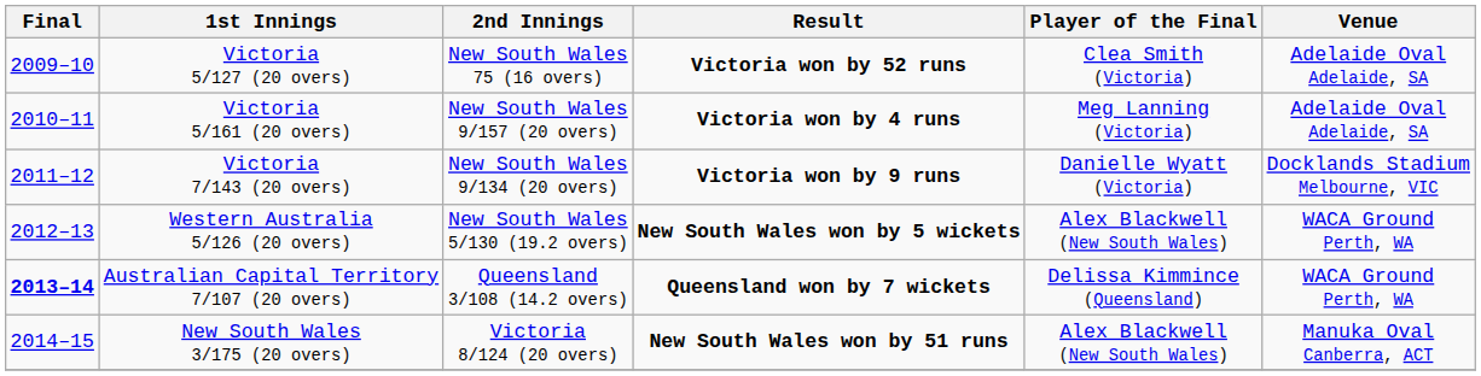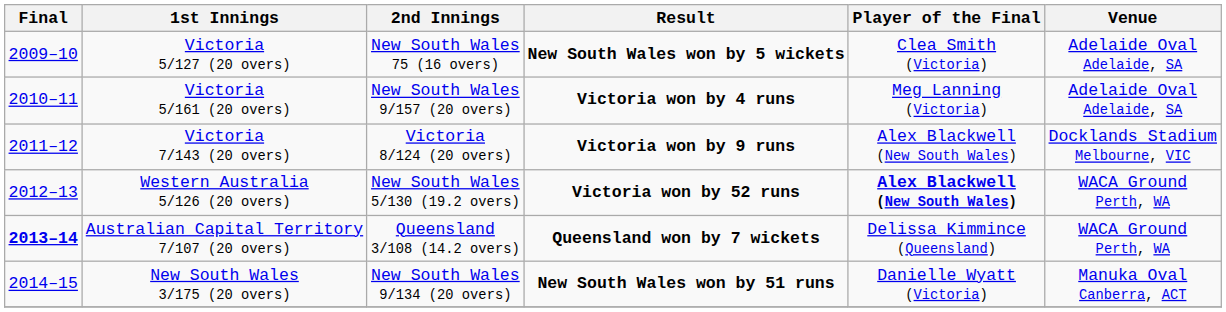 <table class="wikitable" style="font-size:100%;">
 <tr>
 <th>Final</th>
 <th>1st Innings</th>
 <th>2nd Innings</th>
 <th>Result</th>
 <th>Player of the Final</th>
 <th>Venue</th>
 </tr>
 <tr align=center>
 <td><a href='#'>2009–10</a></td>
 <td><a href='#'>Victoria</a><br><small>5/127 (20 overs)</small></td>
 <td><a href='#'>New South Wales</a><br><small>75 (16 overs)</small></td>
-<td><strong>Victoria won by 52 runs</strong><br><small></small></td>
+<td><strong>New South Wales won by 5 wickets</strong><br><small></small></td>
 <td><a href='#'>Clea Smith</a><br><small>(<a href='#'>Victoria</a>)</small></td>
 <td><a href='#'>Adelaide Oval</a><br><small><a href='#'>Adelaide</a>, <a href='#'>SA</a></small></td>
 </tr>
 <tr align=center>
 <td><a href='#'>2010–11</a></td>
 <td><a href='#'>Victoria</a><br><small>5/161 (20 overs)</small></td>
 <td><a href='#'>New South Wales</a><br><small>9/157 (20 overs)</small></td>
 <td><strong>Victoria won by 4 runs</strong><br><small></small></td>
 <td><a href='#'>Meg Lanning</a><br><small>(<a href='#'>Victoria</a>)</small></td>
 <td><a href='#'>Adelaide Oval</a><br><small><a href='#'>Adelaide</a>, <a href='#'>SA</a></small></td>
 </tr>
 <tr align=center>
 <td><a href='#'>2011–12</a></td>
 <td><a href='#'>Victoria</a><br><small>7/143 (20 overs)</small></td>
-<td><a href='#'>New South Wales</a><br><small>9/134 (20 overs)</small></td>
+<td><a href='#'>Victoria</a><br><small>8/124 (20 overs)</small></td>
 <td><strong>Victoria won by 9 runs</strong><br><small></small></td>
-<td><a href='#'>Danielle Wyatt</a><br><small>(<a href='#'>Victoria</a>)</small></td>
+<td><a href='#'>Alex Blackwell</a><br><small>(<a href='#'>New South Wales</a>)</small></td>
 <td><a href='#'>Docklands Stadium</a><br><small><a href='#'>Melbourne</a>, <a href='#'>VIC</a></small></td>
 </tr>
 <tr align=center>
 <td><a href='#'>2012–13</a></td>
 <td><a href='#'>Western Australia</a><br><small>5/126 (20 overs)</small></td>
 <td><a href='#'>New South Wales</a><br><small>5/130 (19.2 overs)</small></td>
-<td><strong>New South Wales won by 5 wickets</strong><br><small></small></td>
-<td><a href='#'>Alex Blackwell</a><br><small>(<a href='#'>New South Wales</a>)</small></td>
+<td><strong>Victoria won by 52 runs</strong><br><small></small></td>
+<td><strong><a href='#'>Alex Blackwell</a><br><small>(<a href='#'>New South Wales</a>)</small></strong></td>
 <td><a href='#'>WACA Ground</a><br><small><a href='#'>Perth</a>, <a href='#'>WA</a></small></td>
 </tr>
 <tr align=center>
 <td><strong><a href='#'>2013–14</a></strong></td>
 <td><a href='#'>Australian Capital Territory</a> <br><small>7/107 (20 overs)</small></td>
 <td><a href='#'>Queensland</a><br><small>3/108 (14.2 overs)</small></td>
 <td><strong>Queensland won by 7 wickets</strong><br><small></small></td>
 <td><a href='#'>Delissa Kimmince</a><br><small>(<a href='#'>Queensland</a>)</small></td>
 <td><a href='#'>WACA Ground</a><br><small><a href='#'>Perth</a>, <a href='#'>WA</a></small></td>
 </tr>
 <tr align=center>
 <td><a href='#'>2014–15</a></td>
 <td><a href='#'>New South Wales</a><br><small>3/175 (20 overs)</small></td>
-<td><a href='#'>Victoria</a><br><small>8/124 (20 overs)</small></td>
+<td><a href='#'>New South Wales</a><br><small>9/134 (20 overs)</small></td>
 <td><strong>New South Wales won by 51 runs</strong><br><small></small></td>
-<td><a href='#'>Alex Blackwell</a><br><small>(<a href='#'>New South Wales</a>)</small></td>
+<td><a href='#'>Danielle Wyatt</a><br><small>(<a href='#'>Victoria</a>)</small></td>
 <td><a href='#'>Manuka Oval</a><br><small><a href='#'>Canberra</a>, <a href='#'>ACT</a></small></td>
 </tr>
 <tr>
 </tr>
 </table>
